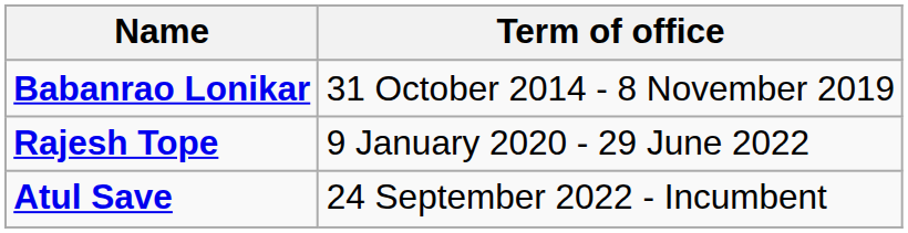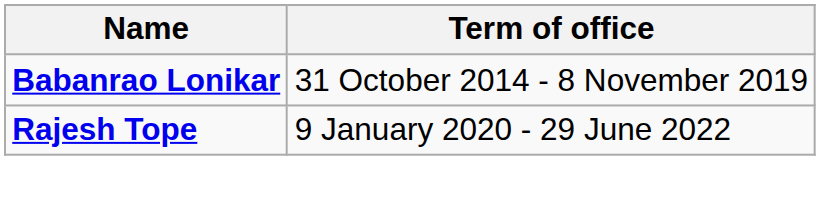 <table class="wikitable">
 <tr>
 <th>Name</th>
 <th>Term of office</th>
 </tr>
 <tr>
 <td><strong><a href='#'>Babanrao Lonikar</a></strong></td>
 <td>31 October 2014 - 8 November 2019</td>
 </tr>
 <tr>
 <td><strong><a href='#'>Rajesh Tope</a></strong></td>
 <td>9 January 2020 - 29 June 2022</td>
 </tr>
-<tr>
-<td><strong><a href='#'>Atul Save</a></strong></td>
-<td>24 September 2022 - Incumbent</td>
-</tr>
 </table>
